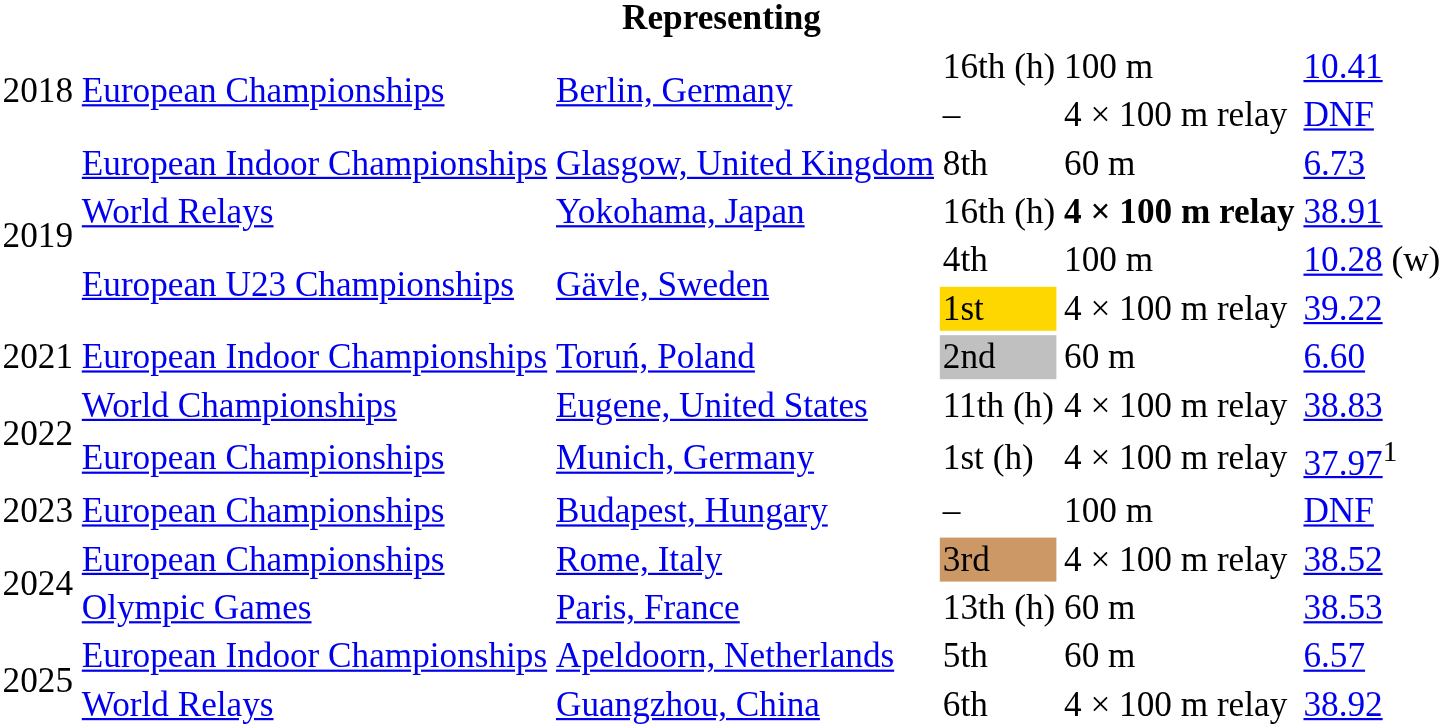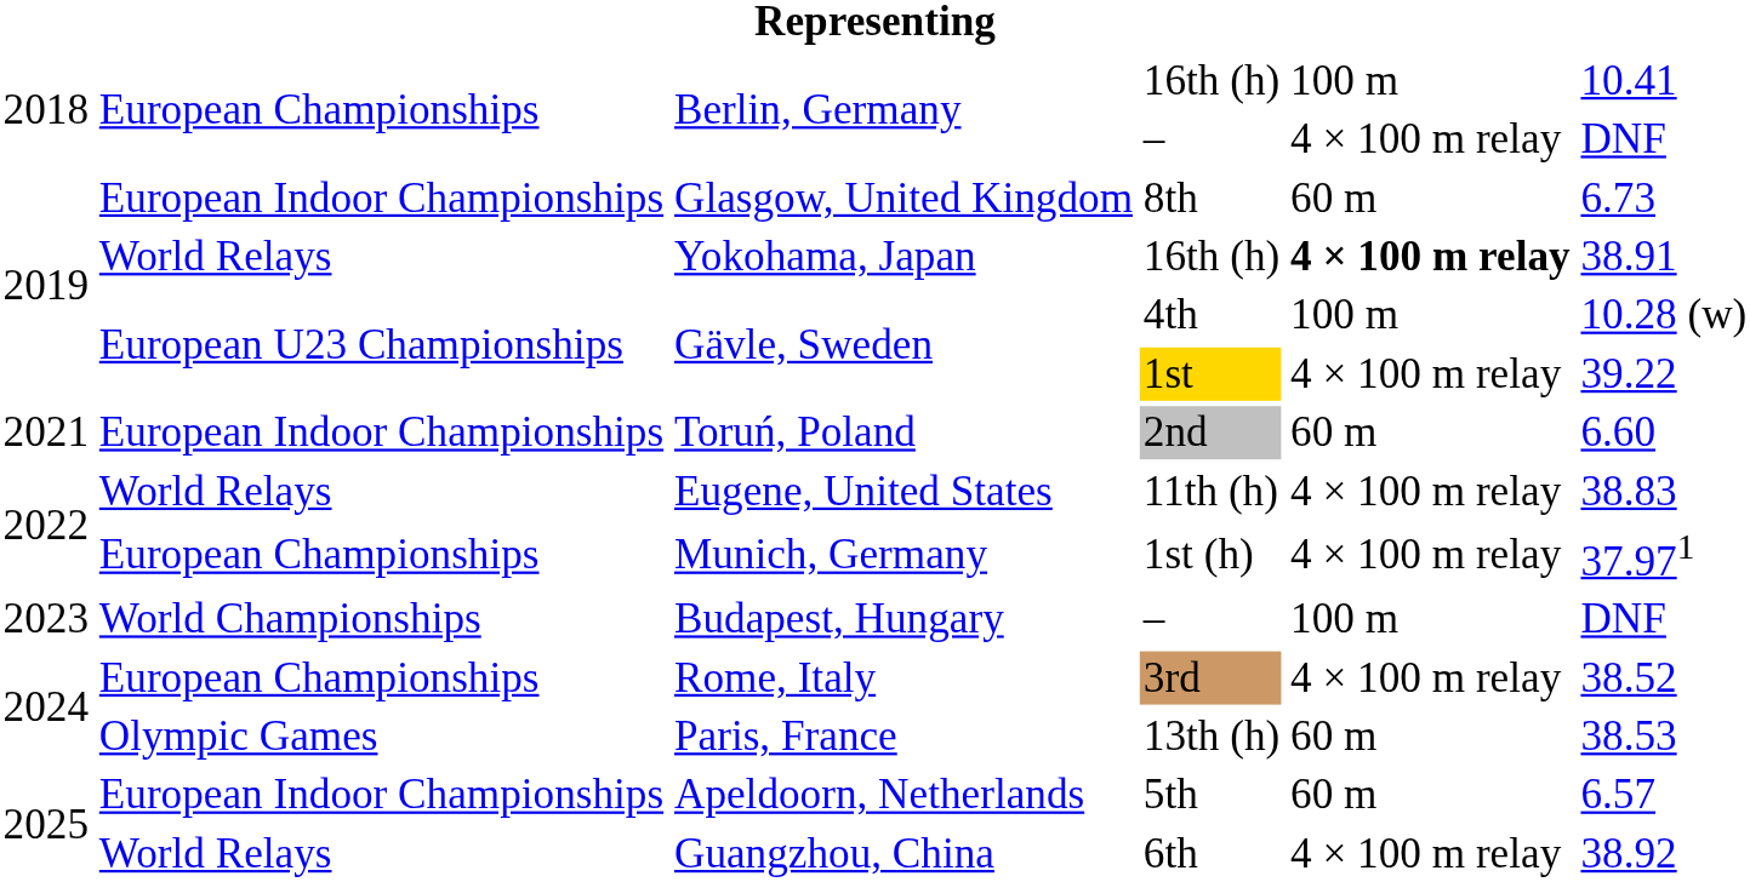 <table>
 <tr>
 <th colspan="6">Representing </th>
 </tr>
 <tr>
 <td rowspan=2>2018</td>
 <td rowspan=2><a href='#'>European Championships</a></td>
 <td rowspan=2><a href='#'>Berlin, Germany</a></td>
 <td>16th (h)</td>
 <td>100 m</td>
 <td><a href='#'>10.41</a></td>
 </tr>
 <tr>
 <td>–</td>
 <td>4 × 100 m relay</td>
 <td><a href='#'>DNF</a></td>
 </tr>
 <tr>
 <td rowspan=4>2019</td>
 <td><a href='#'>European Indoor Championships</a></td>
 <td><a href='#'>Glasgow, United Kingdom</a></td>
 <td>8th</td>
 <td>60 m</td>
 <td><a href='#'>6.73</a></td>
 </tr>
 <tr>
 <td><a href='#'>World Relays</a></td>
 <td><a href='#'>Yokohama, Japan</a></td>
 <td>16th (h)</td>
 <td><strong>4 × 100 m relay</strong></td>
 <td><a href='#'>38.91</a></td>
 </tr>
 <tr>
 <td rowspan=2><a href='#'>European U23 Championships</a></td>
 <td rowspan=2><a href='#'>Gävle, Sweden</a></td>
 <td>4th</td>
 <td>100 m</td>
 <td><a href='#'>10.28</a> (w)</td>
 </tr>
 <tr>
 <td bgcolor=gold>1st</td>
 <td>4 × 100 m relay</td>
 <td><a href='#'>39.22</a></td>
 </tr>
 <tr>
 <td>2021</td>
 <td><a href='#'>European Indoor Championships</a></td>
 <td><a href='#'>Toruń, Poland</a></td>
 <td bgcolor=silver>2nd</td>
 <td>60 m</td>
 <td><a href='#'>6.60</a></td>
 </tr>
 <tr>
 <td rowspan=2>2022</td>
-<td><a href='#'>World Championships</a></td>
+<td><a href='#'>World Relays</a></td>
 <td><a href='#'>Eugene, United States</a></td>
 <td>11th (h)</td>
 <td>4 × 100 m relay</td>
 <td><a href='#'>38.83</a></td>
 </tr>
 <tr>
 <td><a href='#'>European Championships</a></td>
 <td><a href='#'>Munich, Germany</a></td>
 <td>1st (h)</td>
 <td>4 × 100 m relay</td>
 <td><a href='#'>37.97</a><sup>1</sup></td>
 </tr>
 <tr>
 <td>2023</td>
-<td><a href='#'>European Championships</a></td>
+<td><a href='#'>World Championships</a></td>
 <td><a href='#'>Budapest, Hungary</a></td>
 <td>–</td>
 <td>100 m</td>
 <td><a href='#'>DNF</a></td>
 </tr>
 <tr>
 <td rowspan=2>2024</td>
 <td><a href='#'>European Championships</a></td>
 <td><a href='#'>Rome, Italy</a></td>
 <td bgcolor=cc9966>3rd</td>
 <td>4 × 100 m relay</td>
 <td><a href='#'>38.52</a></td>
 </tr>
 <tr>
 <td><a href='#'>Olympic Games</a></td>
 <td><a href='#'>Paris, France</a></td>
 <td>13th (h)</td>
 <td>60 m</td>
 <td><a href='#'>38.53</a></td>
 </tr>
 <tr>
 <td rowspan=2>2025</td>
 <td><a href='#'>European  Indoor Championships</a></td>
 <td><a href='#'>Apeldoorn, Netherlands</a></td>
 <td>5th</td>
 <td>60 m</td>
 <td><a href='#'>6.57</a></td>
 </tr>
 <tr>
 <td><a href='#'>World Relays</a></td>
 <td><a href='#'>Guangzhou, China</a></td>
 <td>6th</td>
 <td>4 × 100 m relay</td>
 <td><a href='#'>38.92</a></td>
 </tr>
 </table>
